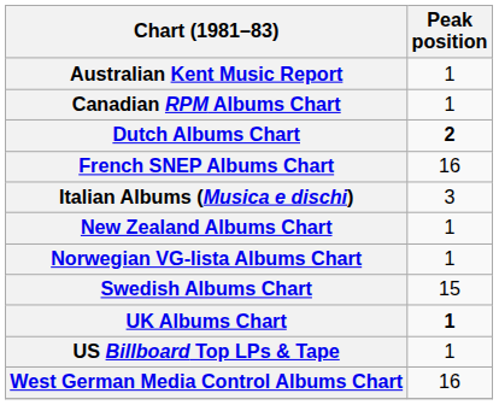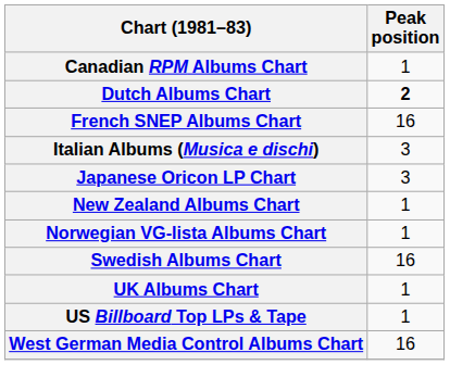 <table class="wikitable sortable plainrowheaders" style="text-align:left;">
 <tr>
 <th scope="col">Chart (1981–83)</th>
 <th scope="col">Peak<br>position</th>
-</tr>
-<tr>
-<th scope="row">Australian <a href='#'>Kent Music Report</a></th>
-<td align="center">1</td>
 </tr>
 <tr>
 <th scope="row">Canadian <a href='#'><em>RPM</em> Albums Chart</a></th>
 <td align="center">1</td>
 </tr>
 <tr>
 <th scope="row"><a href='#'>Dutch Albums Chart</a></th>
 <td align="center"><strong>2</strong></td>
 </tr>
 <tr>
 <th scope="row"><a href='#'>French SNEP Albums Chart</a></th>
 <td align="center">16</td>
 </tr>
 <tr>
 <th scope="row">Italian Albums (<em><a href='#'>Musica e dischi</a></em>)</th>
 <td align="center">3</td>
 </tr>
 <tr>
+<th scope="row"><a href='#'>Japanese Oricon LP Chart</a></th>
+<td align="center">3</td>
+</tr>
+<tr>
 <th scope="row"><a href='#'>New Zealand Albums Chart</a></th>
 <td align="center">1</td>
 </tr>
 <tr>
 <th scope="row"><a href='#'>Norwegian VG-lista Albums Chart</a></th>
 <td align="center">1</td>
 </tr>
 <tr>
 <th scope="row"><a href='#'>Swedish Albums Chart</a></th>
-<td align="center">15</td>
+<td align="center">16</td>
 </tr>
 <tr>
 <th scope="row"><a href='#'>UK Albums Chart</a></th>
-<td align="center"><strong>1</strong></td>
+<td align="center">1</td>
 </tr>
 <tr>
 <th scope="row">US <a href='#'><em>Billboard</em> Top LPs & Tape</a></th>
 <td align="center">1</td>
 </tr>
 <tr>
 <th scope="row"><a href='#'>West German Media Control Albums Chart</a></th>
 <td align="center">16</td>
 </tr>
 <tr>
 </tr>
 </table>
